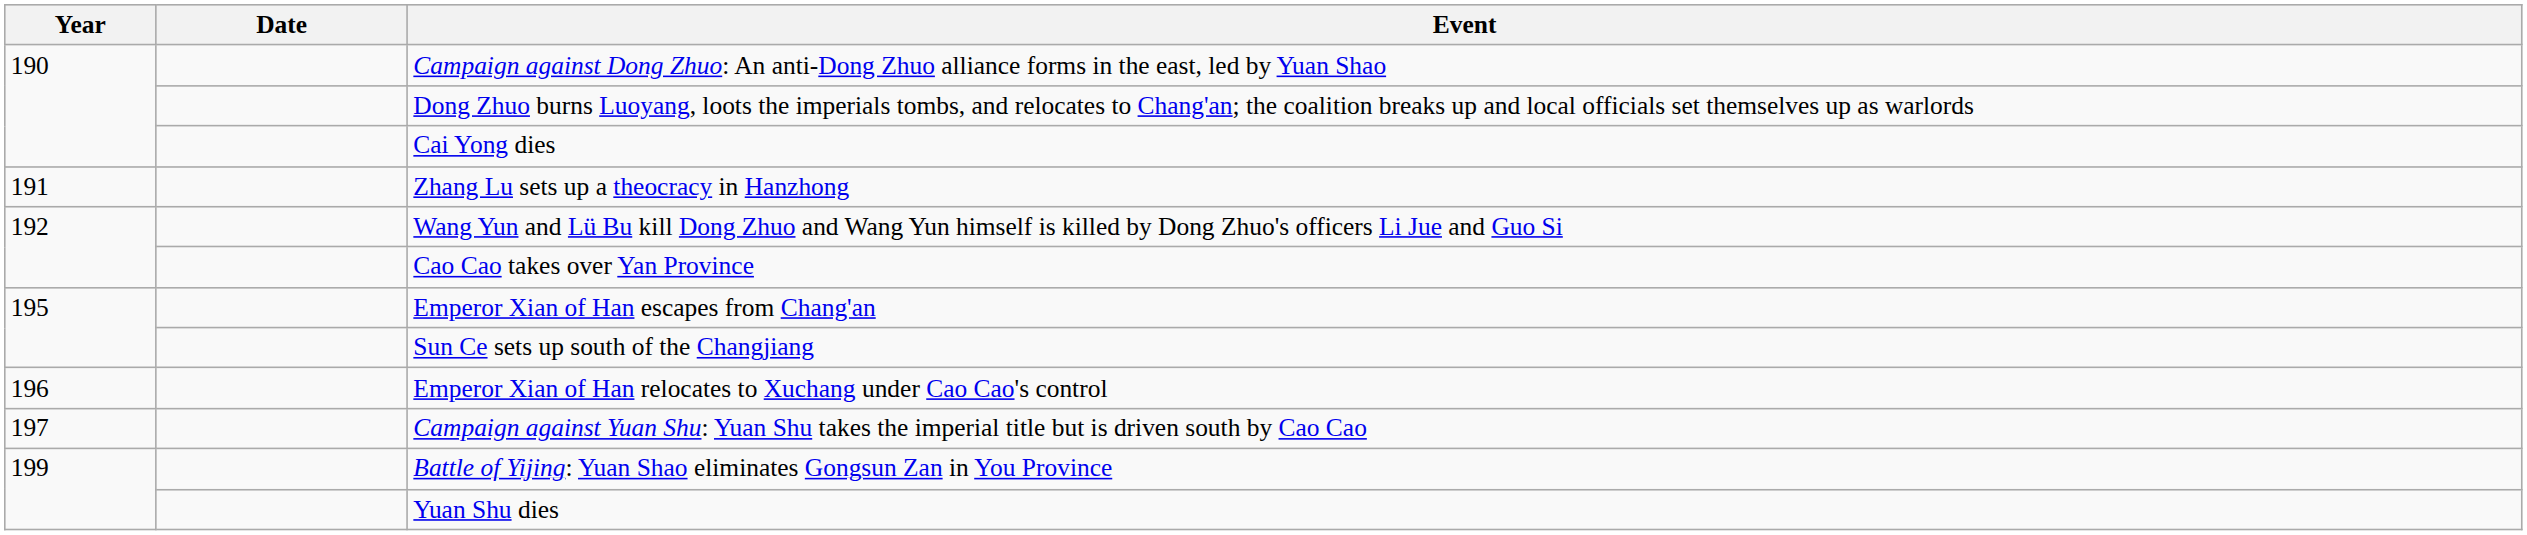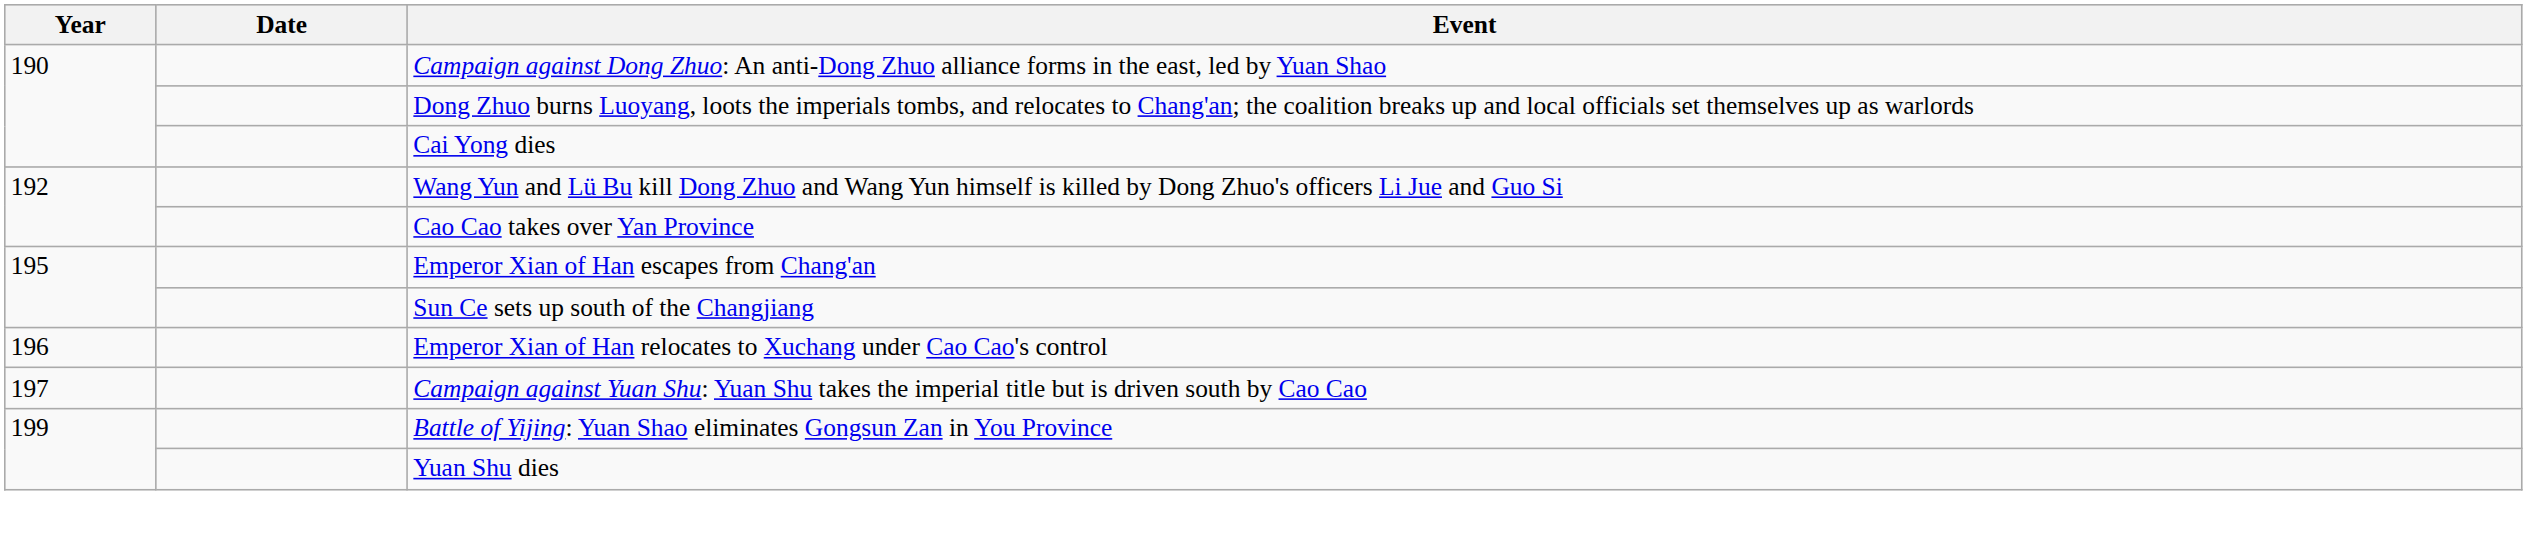 <table class="wikitable" style="width:100%;">
 <tr>
 <th style="width:6%">Year</th>
 <th style="width:10%">Date</th>
 <th>Event</th>
 </tr>
 <tr>
 <td rowspan="3" style="vertical-align:top;">190</td>
 <td></td>
 <td><em><a href='#'>Campaign against Dong Zhuo</a></em>: An anti-<a href='#'>Dong Zhuo</a> alliance forms in the east, led by <a href='#'>Yuan Shao</a></td>
 </tr>
 <tr>
 <td></td>
 <td><a href='#'>Dong Zhuo</a> burns <a href='#'>Luoyang</a>, loots the imperials tombs, and relocates to <a href='#'>Chang'an</a>; the coalition breaks up and local officials set themselves up as warlords</td>
 </tr>
 <tr>
 <td></td>
 <td><a href='#'>Cai Yong</a> dies</td>
-</tr>
-<tr>
-<td>191</td>
-<td></td>
-<td><a href='#'>Zhang Lu</a> sets up a <a href='#'>theocracy</a> in <a href='#'>Hanzhong</a></td>
 </tr>
 <tr>
 <td rowspan="2" style="vertical-align:top;">192</td>
 <td></td>
 <td><a href='#'>Wang Yun</a> and <a href='#'>Lü Bu</a> kill <a href='#'>Dong Zhuo</a> and Wang Yun himself is killed by Dong Zhuo's officers <a href='#'>Li Jue</a> and <a href='#'>Guo Si</a></td>
 </tr>
 <tr>
 <td></td>
 <td><a href='#'>Cao Cao</a> takes over <a href='#'>Yan Province</a></td>
 </tr>
 <tr>
 <td rowspan="2" style="vertical-align:top;">195</td>
 <td></td>
 <td><a href='#'>Emperor Xian of Han</a> escapes from <a href='#'>Chang'an</a></td>
 </tr>
 <tr>
 <td></td>
 <td><a href='#'>Sun Ce</a> sets up south of the <a href='#'>Changjiang</a></td>
 </tr>
 <tr>
 <td>196</td>
 <td></td>
 <td><a href='#'>Emperor Xian of Han</a> relocates to <a href='#'>Xuchang</a> under <a href='#'>Cao Cao</a>'s control</td>
 </tr>
 <tr>
 <td>197</td>
 <td></td>
 <td><em><a href='#'>Campaign against Yuan Shu</a></em>: <a href='#'>Yuan Shu</a> takes the imperial title but is driven south by <a href='#'>Cao Cao</a></td>
 </tr>
 <tr>
 <td rowspan="2" style="vertical-align:top;">199</td>
 <td></td>
 <td><em><a href='#'>Battle of Yijing</a></em>: <a href='#'>Yuan Shao</a> eliminates <a href='#'>Gongsun Zan</a> in <a href='#'>You Province</a></td>
 </tr>
 <tr>
 <td></td>
 <td><a href='#'>Yuan Shu</a> dies</td>
 </tr>
 </table>
